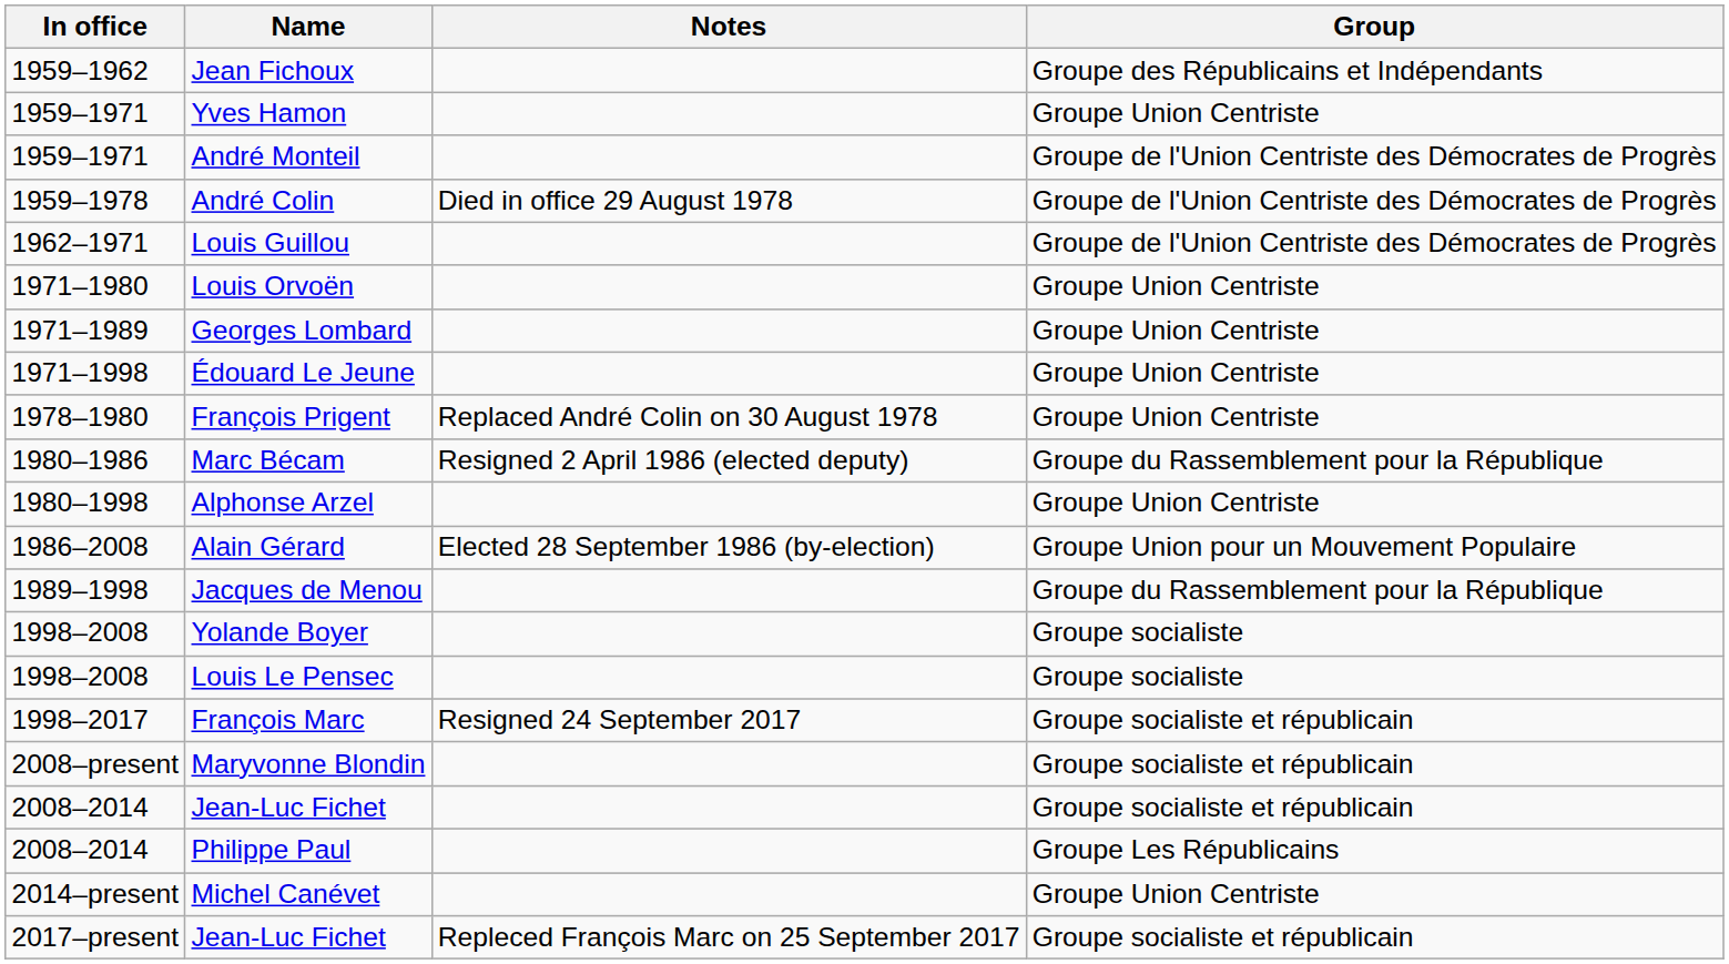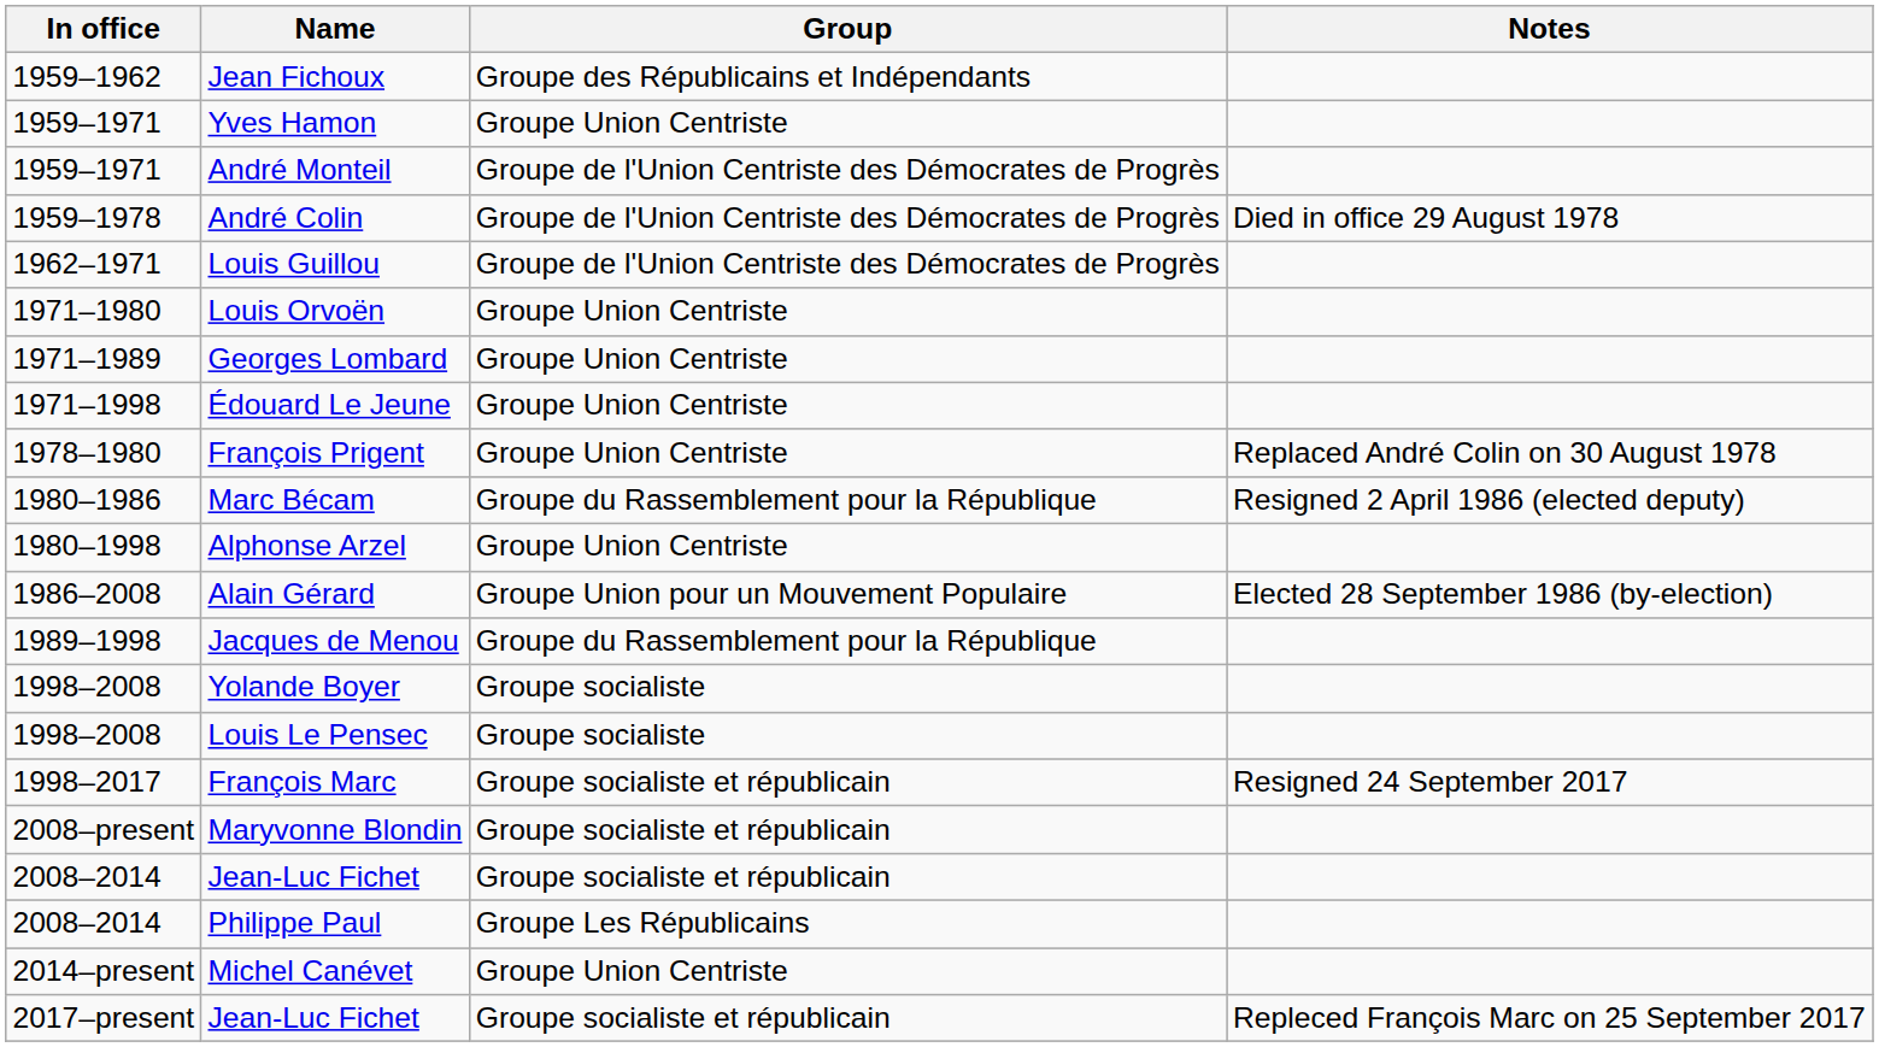 <table class="wikitable sortable">
 <tr>
 <th>In office</th>
 <th>Name</th>
+<th>Group</th>
 <th>Notes</th>
-<th>Group</th>
 </tr>
 <tr>
 <td>1959–1962</td>
 <td><a href='#'>Jean Fichoux</a></td>
+<td>Groupe des Républicains et Indépendants</td>
 <td></td>
-<td>Groupe des Républicains et Indépendants</td>
 </tr>
 <tr>
 <td>1959–1971</td>
 <td><a href='#'>Yves Hamon</a></td>
+<td>Groupe Union Centriste</td>
 <td></td>
-<td>Groupe Union Centriste</td>
 </tr>
 <tr>
 <td>1959–1971</td>
 <td><a href='#'>André Monteil</a></td>
+<td>Groupe de l'Union Centriste des Démocrates de Progrès</td>
 <td></td>
-<td>Groupe de l'Union Centriste des Démocrates de Progrès</td>
 </tr>
 <tr>
 <td>1959–1978</td>
 <td><a href='#'>André Colin</a></td>
+<td>Groupe de l'Union Centriste des Démocrates de Progrès</td>
 <td>Died in office 29 August 1978</td>
-<td>Groupe de l'Union Centriste des Démocrates de Progrès</td>
 </tr>
 <tr>
 <td>1962–1971</td>
 <td><a href='#'>Louis Guillou</a></td>
+<td>Groupe de l'Union Centriste des Démocrates de Progrès</td>
 <td></td>
-<td>Groupe de l'Union Centriste des Démocrates de Progrès</td>
 </tr>
 <tr>
 <td>1971–1980</td>
 <td><a href='#'>Louis Orvoën</a></td>
+<td>Groupe Union Centriste</td>
 <td></td>
-<td>Groupe Union Centriste</td>
 </tr>
 <tr>
 <td>1971–1989</td>
 <td><a href='#'>Georges Lombard</a></td>
+<td>Groupe Union Centriste</td>
 <td></td>
-<td>Groupe Union Centriste</td>
 </tr>
 <tr>
 <td>1971–1998</td>
 <td><a href='#'>Édouard Le Jeune</a></td>
+<td>Groupe Union Centriste</td>
 <td></td>
-<td>Groupe Union Centriste</td>
 </tr>
 <tr>
 <td>1978–1980</td>
 <td><a href='#'>François Prigent</a></td>
+<td>Groupe Union Centriste</td>
 <td>Replaced André Colin on 30 August 1978</td>
-<td>Groupe Union Centriste</td>
 </tr>
 <tr>
 <td>1980–1986</td>
 <td><a href='#'>Marc Bécam</a></td>
+<td>Groupe du Rassemblement pour la République</td>
 <td>Resigned 2 April 1986 (elected deputy)</td>
-<td>Groupe du Rassemblement pour la République</td>
 </tr>
 <tr>
 <td>1980–1998</td>
 <td><a href='#'>Alphonse Arzel</a></td>
+<td>Groupe Union Centriste</td>
 <td></td>
-<td>Groupe Union Centriste</td>
 </tr>
 <tr>
 <td>1986–2008</td>
 <td><a href='#'>Alain Gérard</a></td>
+<td>Groupe Union pour un Mouvement Populaire</td>
 <td>Elected 28 September 1986 (by-election)</td>
-<td>Groupe Union pour un Mouvement Populaire</td>
 </tr>
 <tr>
 <td>1989–1998</td>
 <td><a href='#'>Jacques de Menou</a></td>
+<td>Groupe du Rassemblement pour la République</td>
 <td></td>
-<td>Groupe du Rassemblement pour la République</td>
 </tr>
 <tr>
 <td>1998–2008</td>
 <td><a href='#'>Yolande Boyer</a></td>
+<td>Groupe socialiste</td>
 <td></td>
-<td>Groupe socialiste</td>
 </tr>
 <tr>
 <td>1998–2008</td>
 <td><a href='#'>Louis Le Pensec</a></td>
+<td>Groupe socialiste</td>
 <td></td>
-<td>Groupe socialiste</td>
 </tr>
 <tr>
 <td>1998–2017</td>
 <td><a href='#'>François Marc</a></td>
+<td>Groupe socialiste et républicain</td>
 <td>Resigned 24 September 2017</td>
-<td>Groupe socialiste et républicain</td>
 </tr>
 <tr>
 <td>2008–present</td>
 <td><a href='#'>Maryvonne Blondin</a></td>
+<td>Groupe socialiste et républicain</td>
 <td></td>
-<td>Groupe socialiste et républicain</td>
 </tr>
 <tr>
 <td>2008–2014</td>
 <td><a href='#'>Jean-Luc Fichet</a></td>
+<td>Groupe socialiste et républicain</td>
 <td></td>
-<td>Groupe socialiste et républicain</td>
 </tr>
 <tr>
 <td>2008–2014</td>
 <td><a href='#'>Philippe Paul</a></td>
+<td>Groupe Les Républicains</td>
 <td></td>
-<td>Groupe Les Républicains</td>
 </tr>
 <tr>
 <td>2014–present</td>
 <td><a href='#'>Michel Canévet</a></td>
+<td>Groupe Union Centriste</td>
 <td></td>
-<td>Groupe Union Centriste</td>
 </tr>
 <tr>
 <td>2017–present</td>
 <td><a href='#'>Jean-Luc Fichet</a></td>
+<td>Groupe socialiste et républicain</td>
 <td>Repleced  François Marc on 25 September 2017</td>
-<td>Groupe socialiste et républicain</td>
 </tr>
 </table>
